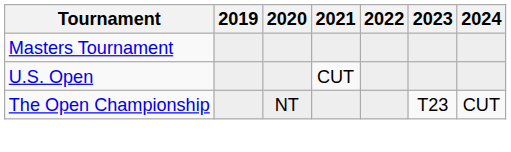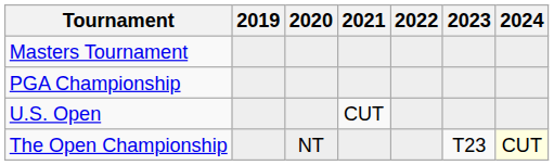 <table class="wikitable" style="font-size:95%;text-align:center;">
 <tr>
 <th>Tournament</th>
 <th>2019</th>
 <th>2020</th>
 <th>2021</th>
 <th>2022</th>
 <th>2023</th>
 <th>2024</th>
 </tr>
 <tr>
 <td align=left><a href='#'>Masters Tournament</a></td>
+<td style="background:#eeeeee;"></td>
+<td style="background:#eeeeee;"></td>
+<td style="background:#eeeeee;"></td>
+<td style="background:#eeeeee;"></td>
+<td style="background:#eeeeee;"></td>
+<td style="background:#eeeeee;"></td>
+</tr>
+<tr>
+<td align=left><a href='#'>PGA Championship</a></td>
 <td style="background:#eeeeee;"></td>
 <td style="background:#eeeeee;"></td>
 <td style="background:#eeeeee;"></td>
 <td style="background:#eeeeee;"></td>
 <td style="background:#eeeeee;"></td>
 <td style="background:#eeeeee;"></td>
 </tr>
 <tr>
 <td align=left><a href='#'>U.S. Open</a></td>
 <td style="background:#eeeeee;"></td>
 <td style="background:#eeeeee;"></td>
 <td>CUT</td>
 <td style="background:#eeeeee;"></td>
 <td style="background:#eeeeee;"></td>
 <td style="background:#eeeeee;"></td>
 </tr>
 <tr>
 <td align=left><a href='#'>The Open Championship</a></td>
 <td style="background:#eeeeee;"></td>
 <td style="background:#eeeeee;">NT</td>
 <td style="background:#eeeeee;"></td>
 <td style="background:#eeeeee;"></td>
 <td>T23</td>
-<td>CUT</td>
+<td style="background: lightyellow;">CUT</td>
 </tr>
 </table>
